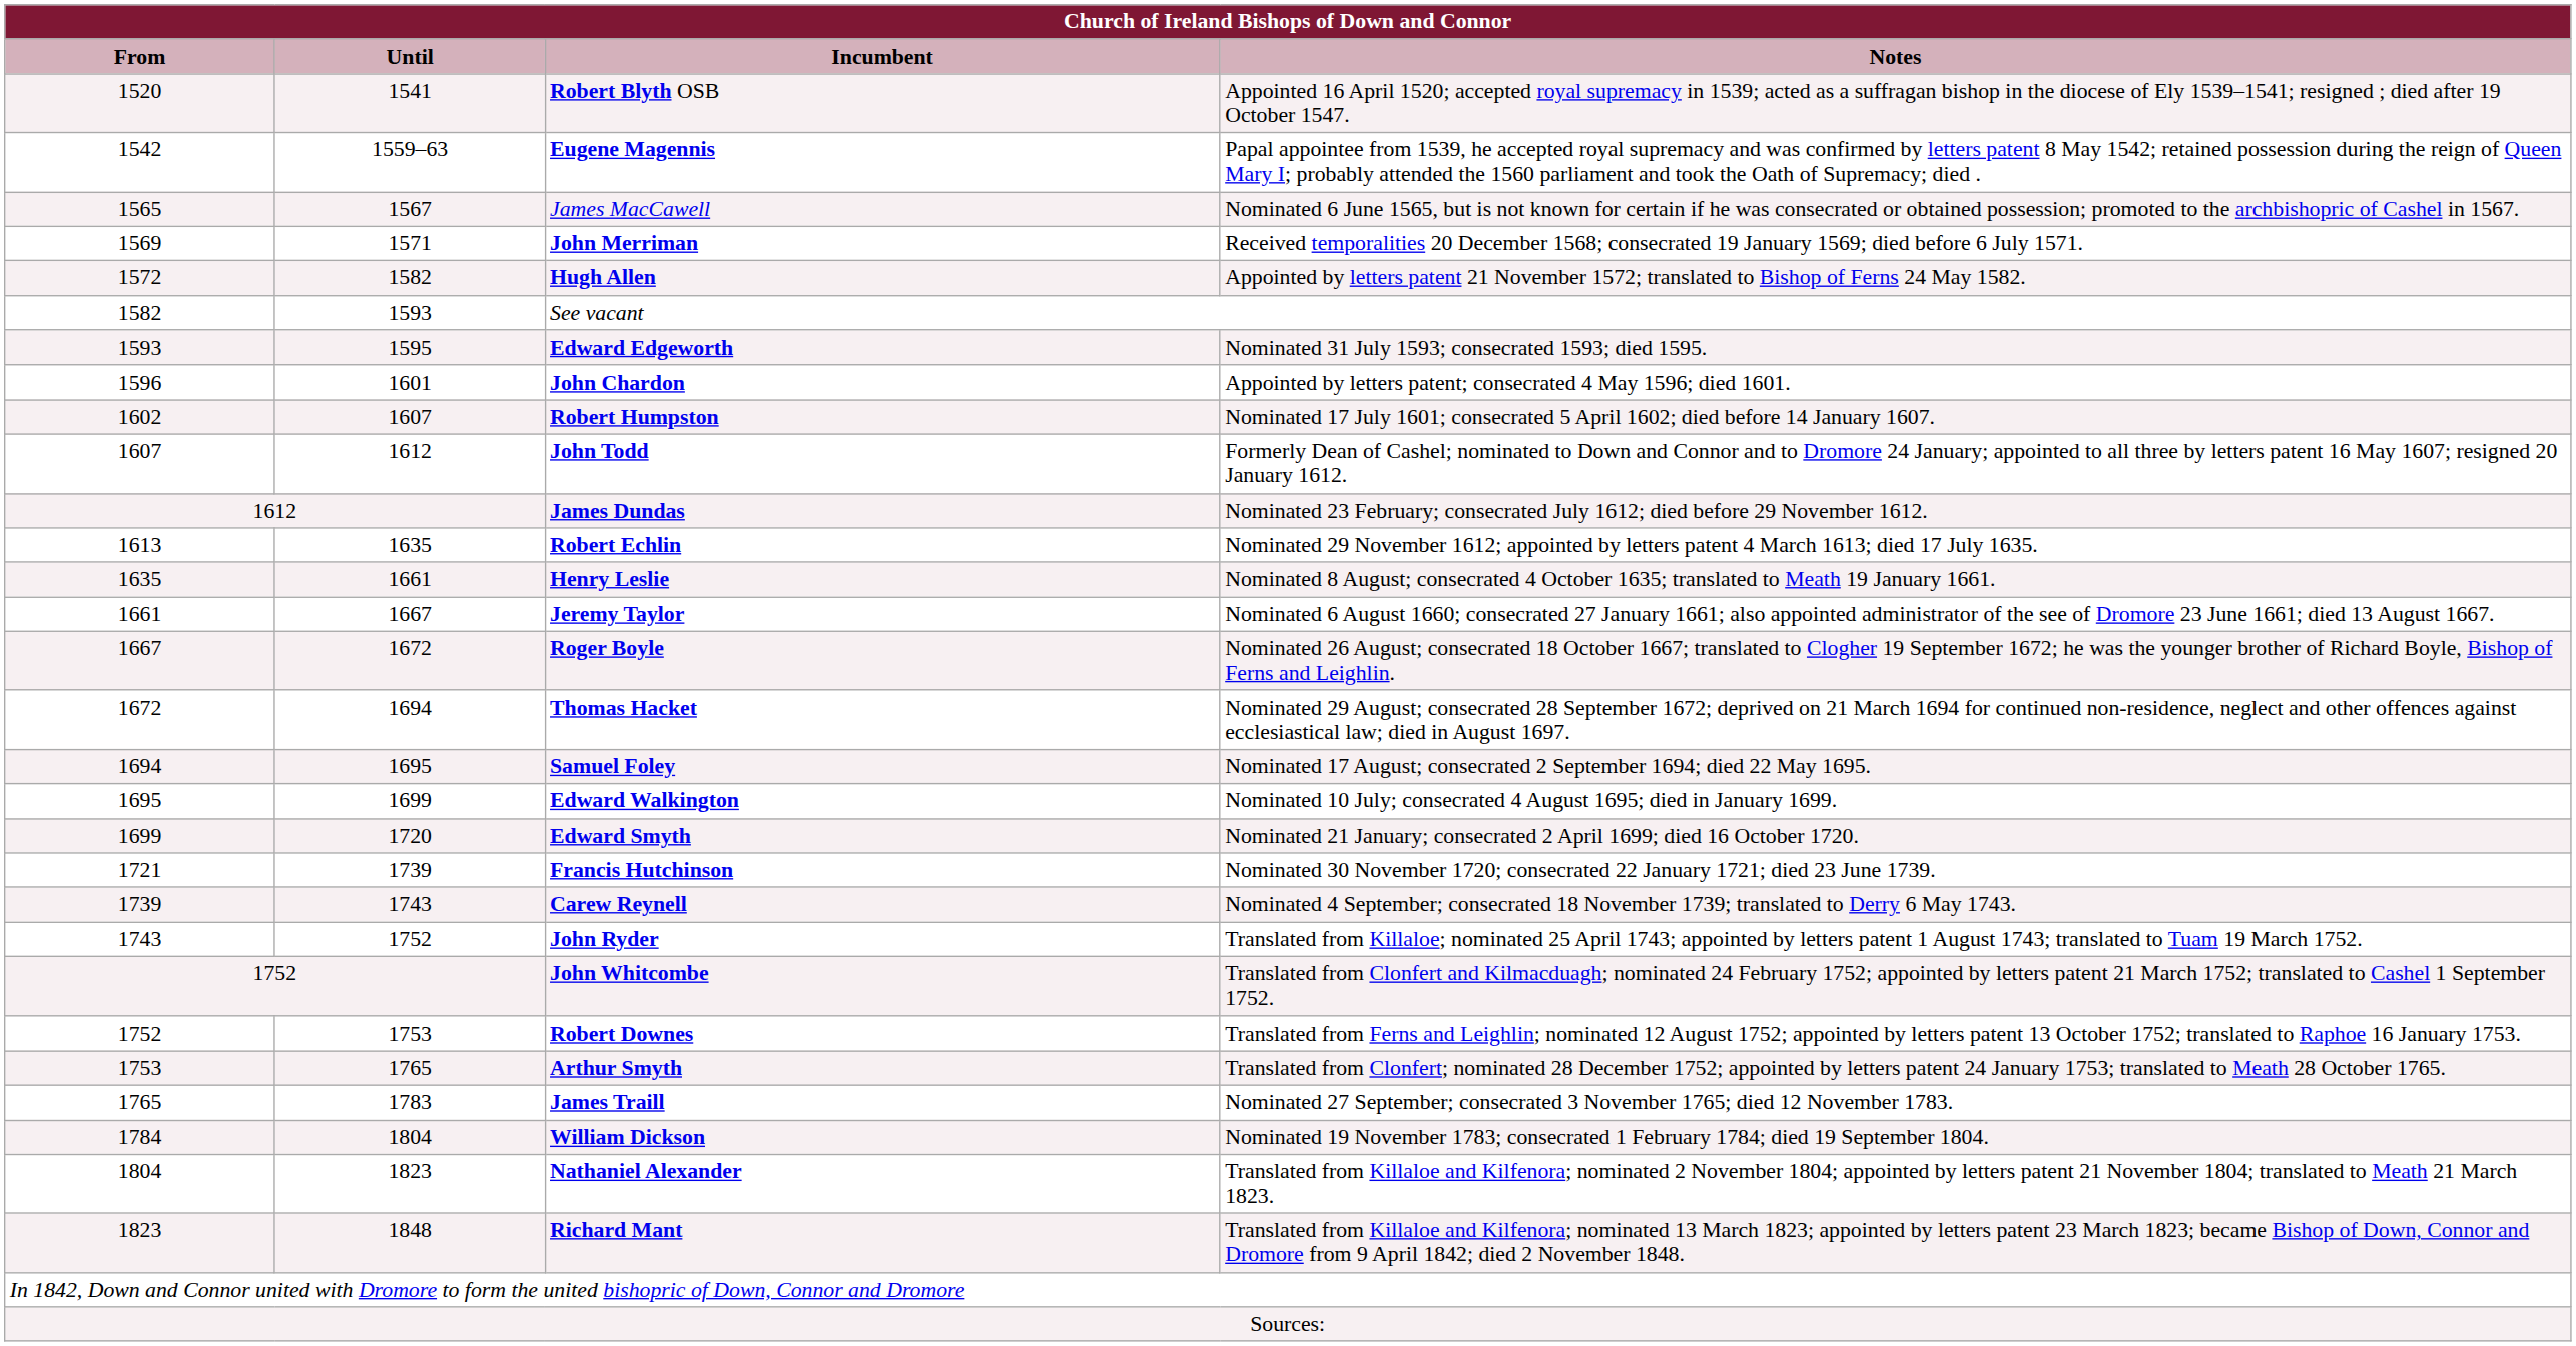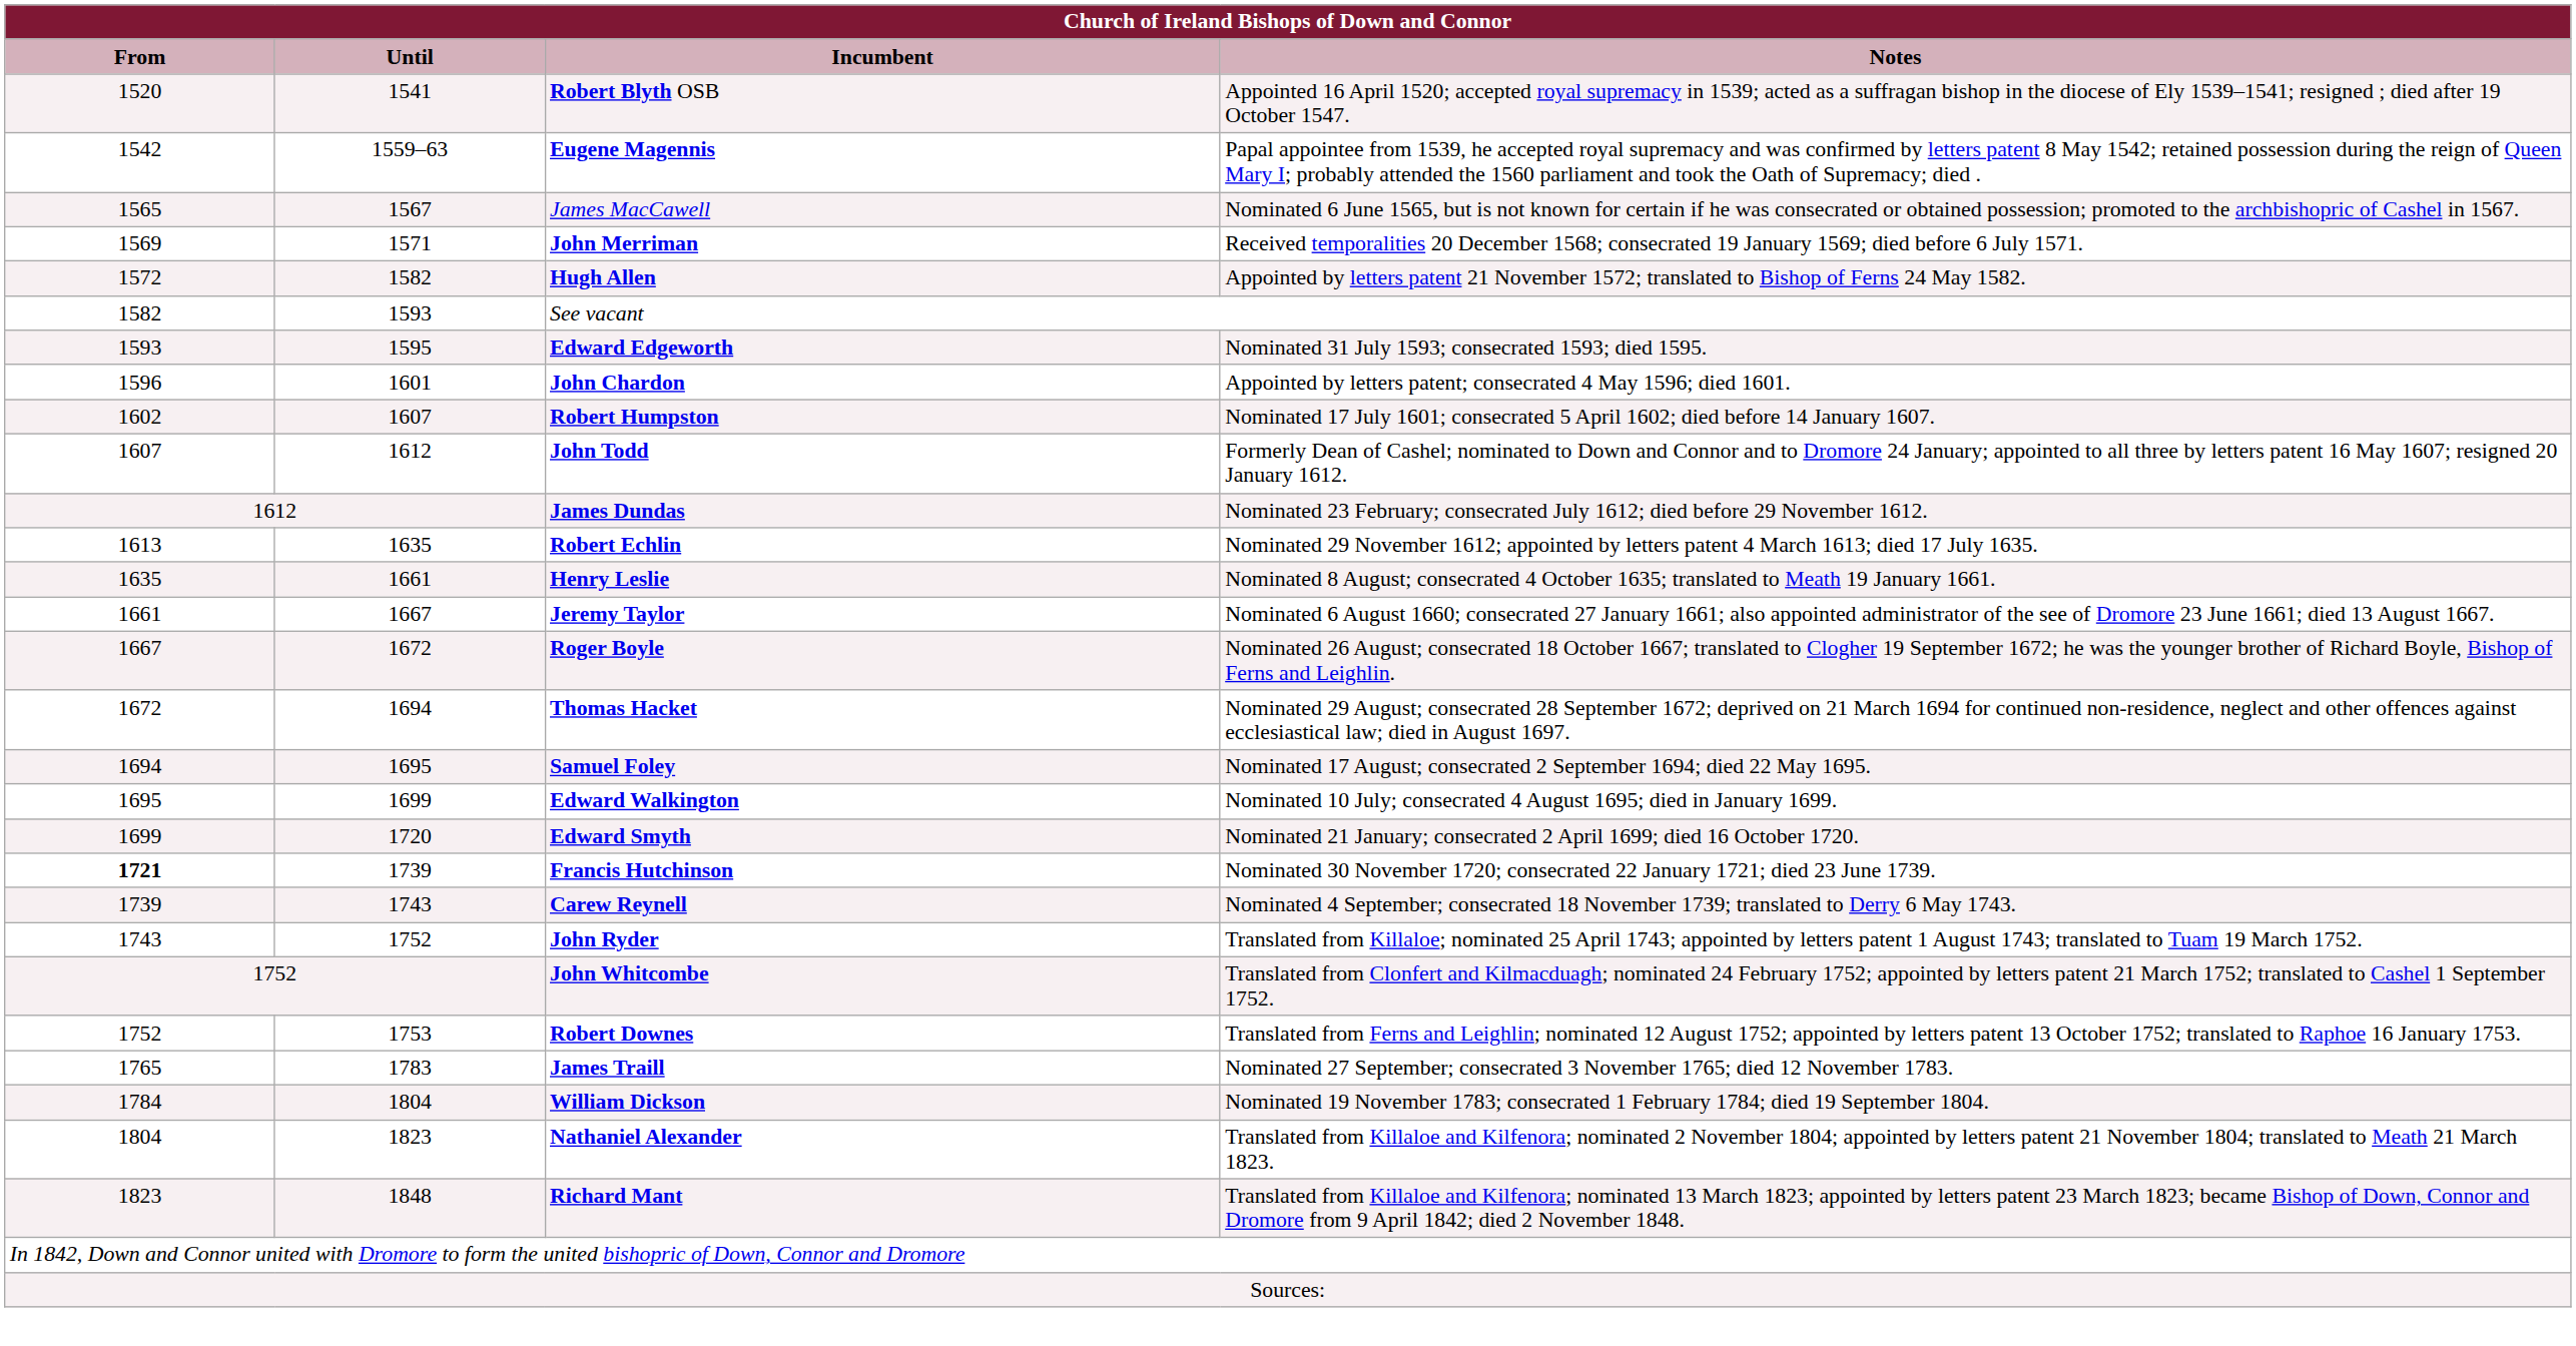 <table class="wikitable" style="width:95%;" border="1" cellpadding="2">
 <tr>
 <th colspan="4" style="background-color: #7F1734; color: white;">Church of Ireland Bishops of Down and Connor</th>
 </tr>
 <tr>
 <th style="background-color: #D4B1BB" width="10%">From</th>
 <th style="background-color: #D4B1BB" width="10%">Until</th>
 <th style="background-color: #D4B1BB" width="25%">Incumbent</th>
 <th style="background-color: #D4B1BB" width="50%">Notes</th>
 </tr>
 <tr valign="top" style="background-color: #F7F0F2;">
 <td style="text-align: center;">1520</td>
 <td style="text-align: center;"> 1541</td>
 <td><strong><a href='#'>Robert Blyth</a></strong> OSB</td>
 <td>Appointed 16 April 1520; accepted <a href='#'>royal supremacy</a> in 1539; acted as a suffragan bishop in the diocese of Ely 1539–1541; resigned ; died after 19 October 1547.</td>
 </tr>
 <tr valign="top" style="background-color: white;">
 <td style="text-align: center;">1542</td>
 <td style="text-align: center;"> 1559–63</td>
 <td><strong><a href='#'>Eugene Magennis</a></strong></td>
 <td>Papal appointee from 1539, he accepted royal supremacy and was confirmed by <a href='#'>letters patent</a> 8 May 1542; retained possession during the reign of <a href='#'>Queen Mary I</a>; probably attended the 1560 parliament and took the Oath of Supremacy; died .</td>
 </tr>
 <tr valign="top" style="background-color: #F7F0F2;">
 <td style="text-align: center;">1565</td>
 <td style="text-align: center;">1567</td>
 <td><em><a href='#'>James MacCawell</a></em></td>
 <td>Nominated 6 June 1565, but is not known for certain if he was consecrated or obtained possession; promoted to the <a href='#'>archbishopric of Cashel</a> in 1567.</td>
 </tr>
 <tr valign="top" style="background-color: white;">
 <td style="text-align: center;">1569</td>
 <td style="text-align: center;">1571</td>
 <td><strong><a href='#'>John Merriman</a></strong></td>
 <td>Received <a href='#'>temporalities</a> 20 December 1568; consecrated 19 January 1569; died before 6 July 1571.</td>
 </tr>
 <tr valign="top" style="background-color: #F7F0F2;">
 <td style="text-align: center;">1572</td>
 <td style="text-align: center;">1582</td>
 <td><strong><a href='#'>Hugh Allen</a></strong></td>
 <td>Appointed by <a href='#'>letters patent</a> 21 November 1572; translated to <a href='#'>Bishop of Ferns</a> 24 May 1582.</td>
 </tr>
 <tr valign="top" style="background-color: white;">
 <td style="text-align: center;">1582</td>
 <td style="text-align: center;">1593</td>
 <td colspan="2"><em>See vacant</em></td>
 </tr>
 <tr valign="top" style="background-color: #F7F0F2;">
 <td style="text-align: center;">1593</td>
 <td style="text-align: center;">1595</td>
 <td><strong><a href='#'>Edward Edgeworth</a></strong></td>
 <td>Nominated 31 July 1593; consecrated 1593; died 1595.</td>
 </tr>
 <tr valign="top" style="background-color: white;">
 <td style="text-align: center;">1596</td>
 <td style="text-align: center;">1601</td>
 <td><strong><a href='#'>John Chardon</a></strong></td>
 <td>Appointed by letters patent; consecrated 4 May 1596; died 1601.</td>
 </tr>
 <tr valign="top" style="background-color: #F7F0F2;">
 <td style="text-align: center;">1602</td>
 <td style="text-align: center;">1607</td>
 <td><strong><a href='#'>Robert Humpston</a></strong></td>
 <td>Nominated 17 July 1601; consecrated 5 April 1602; died before 14 January 1607.</td>
 </tr>
 <tr valign="top" style="background-color: white;">
 <td style="text-align: center;">1607</td>
 <td style="text-align: center;">1612</td>
 <td><strong><a href='#'>John Todd</a></strong></td>
 <td>Formerly Dean of Cashel; nominated to Down and Connor and to <a href='#'>Dromore</a> 24 January; appointed to all three by letters patent 16 May 1607; resigned 20 January 1612.</td>
 </tr>
 <tr valign="top" style="background-color: #F7F0F2;">
 <td colspan=2 align=center>1612</td>
 <td><strong><a href='#'>James Dundas</a></strong></td>
 <td>Nominated 23 February; consecrated July 1612; died before 29 November 1612.</td>
 </tr>
 <tr valign="top" style="background-color: white;">
 <td style="text-align: center;">1613</td>
 <td style="text-align: center;">1635</td>
 <td><strong><a href='#'>Robert Echlin</a></strong></td>
 <td>Nominated 29 November 1612; appointed by letters patent 4 March 1613; died 17 July 1635.</td>
 </tr>
 <tr valign="top" style="background-color: #F7F0F2;">
 <td style="text-align: center;">1635</td>
 <td style="text-align: center;">1661</td>
 <td><strong><a href='#'>Henry Leslie</a></strong></td>
 <td>Nominated 8 August; consecrated 4 October 1635; translated to <a href='#'>Meath</a> 19 January 1661.</td>
 </tr>
 <tr valign="top" style="background-color: white;">
 <td style="text-align: center;">1661</td>
 <td style="text-align: center;">1667</td>
 <td><strong><a href='#'>Jeremy Taylor</a></strong></td>
 <td>Nominated 6 August 1660; consecrated 27 January 1661; also appointed administrator of the see of <a href='#'>Dromore</a> 23 June 1661; died 13 August 1667.</td>
 </tr>
 <tr valign="top" style="background-color: #F7F0F2;">
 <td style="text-align: center;">1667</td>
 <td style="text-align: center;">1672</td>
 <td><strong><a href='#'>Roger Boyle</a></strong></td>
 <td>Nominated 26 August; consecrated 18 October 1667; translated to <a href='#'>Clogher</a> 19 September 1672; he was the younger brother of Richard Boyle, <a href='#'>Bishop of Ferns and Leighlin</a>.</td>
 </tr>
 <tr valign="top" style="background-color: white;">
 <td style="text-align: center;">1672</td>
 <td style="text-align: center;">1694</td>
 <td><strong><a href='#'>Thomas Hacket</a></strong></td>
 <td>Nominated 29 August; consecrated 28 September 1672; deprived on 21 March 1694 for continued non-residence, neglect and other offences against ecclesiastical law; died in August 1697.</td>
 </tr>
 <tr valign="top" style="background-color: #F7F0F2;">
 <td style="text-align: center;">1694</td>
 <td style="text-align: center;">1695</td>
 <td><strong><a href='#'>Samuel Foley</a></strong></td>
 <td>Nominated 17 August; consecrated 2 September 1694; died 22 May 1695.</td>
 </tr>
 <tr valign="top" style="background-color: white;">
 <td style="text-align: center;">1695</td>
 <td style="text-align: center;">1699</td>
 <td><strong><a href='#'>Edward Walkington</a></strong></td>
 <td>Nominated 10 July; consecrated 4 August 1695; died in January 1699.</td>
 </tr>
 <tr valign="top" style="background-color: #F7F0F2;">
 <td style="text-align: center;">1699</td>
 <td style="text-align: center;">1720</td>
 <td><strong><a href='#'>Edward Smyth</a></strong></td>
 <td>Nominated 21 January; consecrated 2 April 1699; died 16 October 1720.</td>
 </tr>
 <tr valign="top" style="background-color: white;">
-<td style="text-align: center;">1721</td>
+<td style="text-align: center;"><strong>1721</strong></td>
 <td style="text-align: center;">1739</td>
 <td><strong><a href='#'>Francis Hutchinson</a></strong></td>
 <td>Nominated 30 November 1720; consecrated 22 January 1721; died 23 June 1739.</td>
 </tr>
 <tr valign="top" style="background-color: #F7F0F2;">
 <td style="text-align: center;">1739</td>
 <td style="text-align: center;">1743</td>
 <td><strong><a href='#'>Carew Reynell</a></strong></td>
 <td>Nominated 4 September; consecrated 18 November 1739; translated to <a href='#'>Derry</a> 6 May 1743.</td>
 </tr>
 <tr valign="top" style="background-color: white;">
 <td style="text-align: center;">1743</td>
 <td style="text-align: center;">1752</td>
 <td><strong><a href='#'>John Ryder</a></strong></td>
 <td>Translated from <a href='#'>Killaloe</a>; nominated 25 April 1743; appointed by letters patent 1 August 1743; translated to <a href='#'>Tuam</a> 19 March 1752.</td>
 </tr>
 <tr valign="top" style="background-color: #F7F0F2;">
 <td colspan=2 align=center>1752</td>
 <td><strong><a href='#'>John Whitcombe</a></strong></td>
 <td>Translated from <a href='#'>Clonfert and Kilmacduagh</a>; nominated 24 February 1752; appointed by letters patent 21 March 1752; translated to <a href='#'>Cashel</a> 1 September 1752.</td>
 </tr>
 <tr valign="top" style="background-color: white;">
 <td style="text-align: center;">1752</td>
 <td style="text-align: center;">1753</td>
 <td><strong><a href='#'>Robert Downes</a></strong></td>
 <td>Translated from <a href='#'>Ferns and Leighlin</a>; nominated 12 August 1752; appointed by letters patent 13 October 1752; translated to <a href='#'>Raphoe</a> 16 January 1753.</td>
-</tr>
-<tr valign="top" style="background-color: #F7F0F2;">
-<td style="text-align: center;">1753</td>
-<td style="text-align: center;">1765</td>
-<td><strong><a href='#'>Arthur Smyth</a></strong></td>
-<td>Translated from <a href='#'>Clonfert</a>; nominated 28 December 1752; appointed by letters patent 24 January 1753; translated to <a href='#'>Meath</a> 28 October 1765.</td>
 </tr>
 <tr valign="top" style="background-color: white;">
 <td style="text-align: center;">1765</td>
 <td style="text-align: center;">1783</td>
 <td><strong><a href='#'>James Traill</a></strong></td>
 <td>Nominated 27 September; consecrated 3 November 1765; died 12 November 1783.</td>
 </tr>
 <tr valign="top" style="background-color: #F7F0F2;">
 <td style="text-align: center;">1784</td>
 <td style="text-align: center;">1804</td>
 <td><strong><a href='#'>William Dickson</a></strong></td>
 <td>Nominated 19 November 1783; consecrated 1 February 1784; died 19 September 1804.</td>
 </tr>
 <tr valign="top" style="background-color: white;">
 <td style="text-align: center;">1804</td>
 <td style="text-align: center;">1823</td>
 <td><strong><a href='#'>Nathaniel Alexander</a></strong></td>
 <td>Translated from <a href='#'>Killaloe and Kilfenora</a>; nominated 2 November 1804; appointed by letters patent 21 November 1804; translated to <a href='#'>Meath</a> 21 March 1823.</td>
 </tr>
 <tr valign="top" style="background-color: #F7F0F2;">
 <td style="text-align: center;">1823</td>
 <td style="text-align: center;">1848</td>
 <td><strong><a href='#'>Richard Mant</a></strong></td>
 <td>Translated from <a href='#'>Killaloe and Kilfenora</a>; nominated 13 March 1823; appointed by letters patent 23 March 1823; became <a href='#'>Bishop of Down, Connor and Dromore</a> from 9 April 1842; died 2 November 1848.</td>
 </tr>
 <tr valign="top" style="background-color: white;">
 <td colspan="4"><em>In 1842, Down and Connor united with <a href='#'>Dromore</a> to form the united <a href='#'>bishopric of Down, Connor and Dromore</a></em></td>
 </tr>
 <tr valign="top" style="background-color: #F7F0F2;">
 <td colspan="4" style="text-align: center;">Sources:</td>
 </tr>
 </table>
